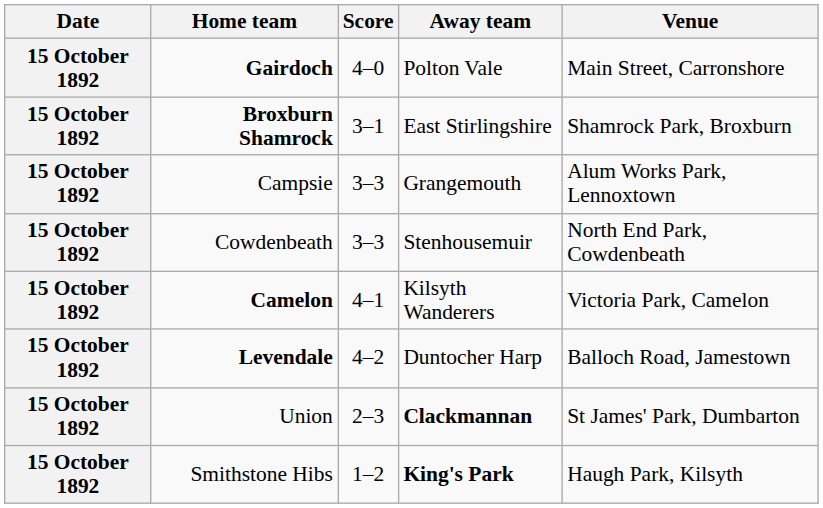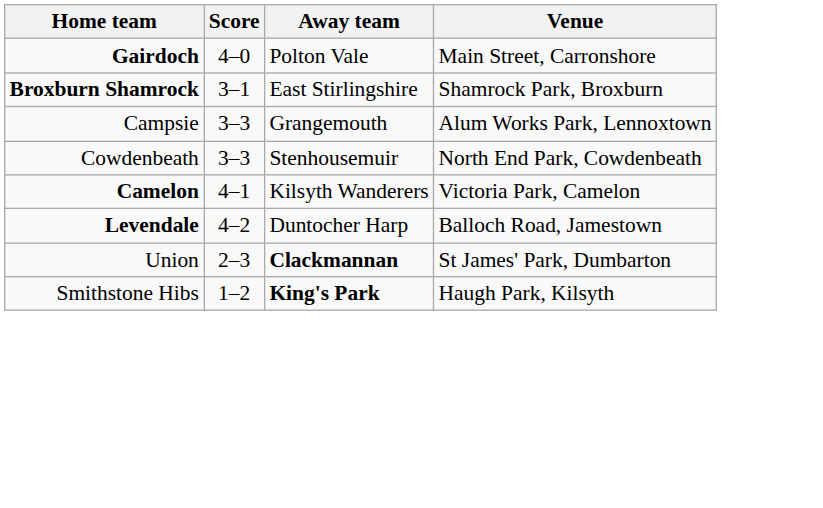 <table class="wikitable football-result-list" style="max-width: 80em; text-align: center">
 <tr>
-<th scope="col">Date</th>
 <th scope="col">Home team</th>
 <th scope="col">Score</th>
 <th scope="col">Away team</th>
 <th scope="col">Venue</th>
 </tr>
 <tr>
-<th scope="row">15 October 1892</th>
 <td align=right><strong>Gairdoch</strong></td>
 <td>4–0</td>
 <td align=left>Polton Vale</td>
 <td align=left>Main Street, Carronshore</td>
 </tr>
 <tr>
-<th scope="row">15 October 1892</th>
 <td align=right><strong>Broxburn Shamrock</strong></td>
 <td>3–1</td>
 <td align=left>East Stirlingshire</td>
 <td align=left>Shamrock Park, Broxburn</td>
 </tr>
 <tr>
-<th scope="row">15 October 1892</th>
 <td align=right>Campsie</td>
 <td>3–3</td>
 <td align=left>Grangemouth</td>
 <td align=left>Alum Works Park, Lennoxtown</td>
 </tr>
 <tr>
-<th scope="row">15 October 1892</th>
 <td align=right>Cowdenbeath</td>
 <td>3–3</td>
 <td align=left>Stenhousemuir</td>
 <td align=left>North End Park, Cowdenbeath</td>
 </tr>
 <tr>
-<th scope="row">15 October 1892</th>
 <td align=right><strong>Camelon</strong></td>
 <td>4–1</td>
 <td align=left>Kilsyth Wanderers</td>
 <td align=left>Victoria Park, Camelon</td>
 </tr>
 <tr>
-<th scope="row">15 October 1892</th>
 <td align=right><strong>Levendale</strong></td>
 <td>4–2</td>
 <td align=left>Duntocher Harp</td>
 <td align=left>Balloch Road, Jamestown</td>
 </tr>
 <tr>
-<th scope="row">15 October 1892</th>
 <td align=right>Union</td>
 <td>2–3</td>
 <td align=left><strong>Clackmannan</strong></td>
 <td align=left>St James' Park, Dumbarton</td>
 </tr>
 <tr>
-<th scope="row">15 October 1892</th>
 <td align=right>Smithstone Hibs</td>
 <td>1–2</td>
 <td align=left><strong>King's Park</strong></td>
 <td align=left>Haugh Park, Kilsyth</td>
 </tr>
 </table>
